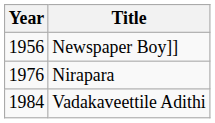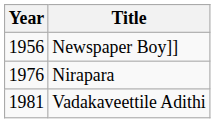 <table class="wikitable">
 <tr>
 <th>Year</th>
 <th>Title</th>
 </tr>
 <tr>
 <td>1956</td>
 <td>Newspaper Boy]]<em></td>
 </tr>
 <tr>
 <td>1976</td>
 <td></em>Nirapara<em></td>
 </tr>
 <tr>
-<td>1984</td>
+<td>1981</td>
 <td></em>Vadakaveettile Adithi<em></td>
 </tr>
 </table>
